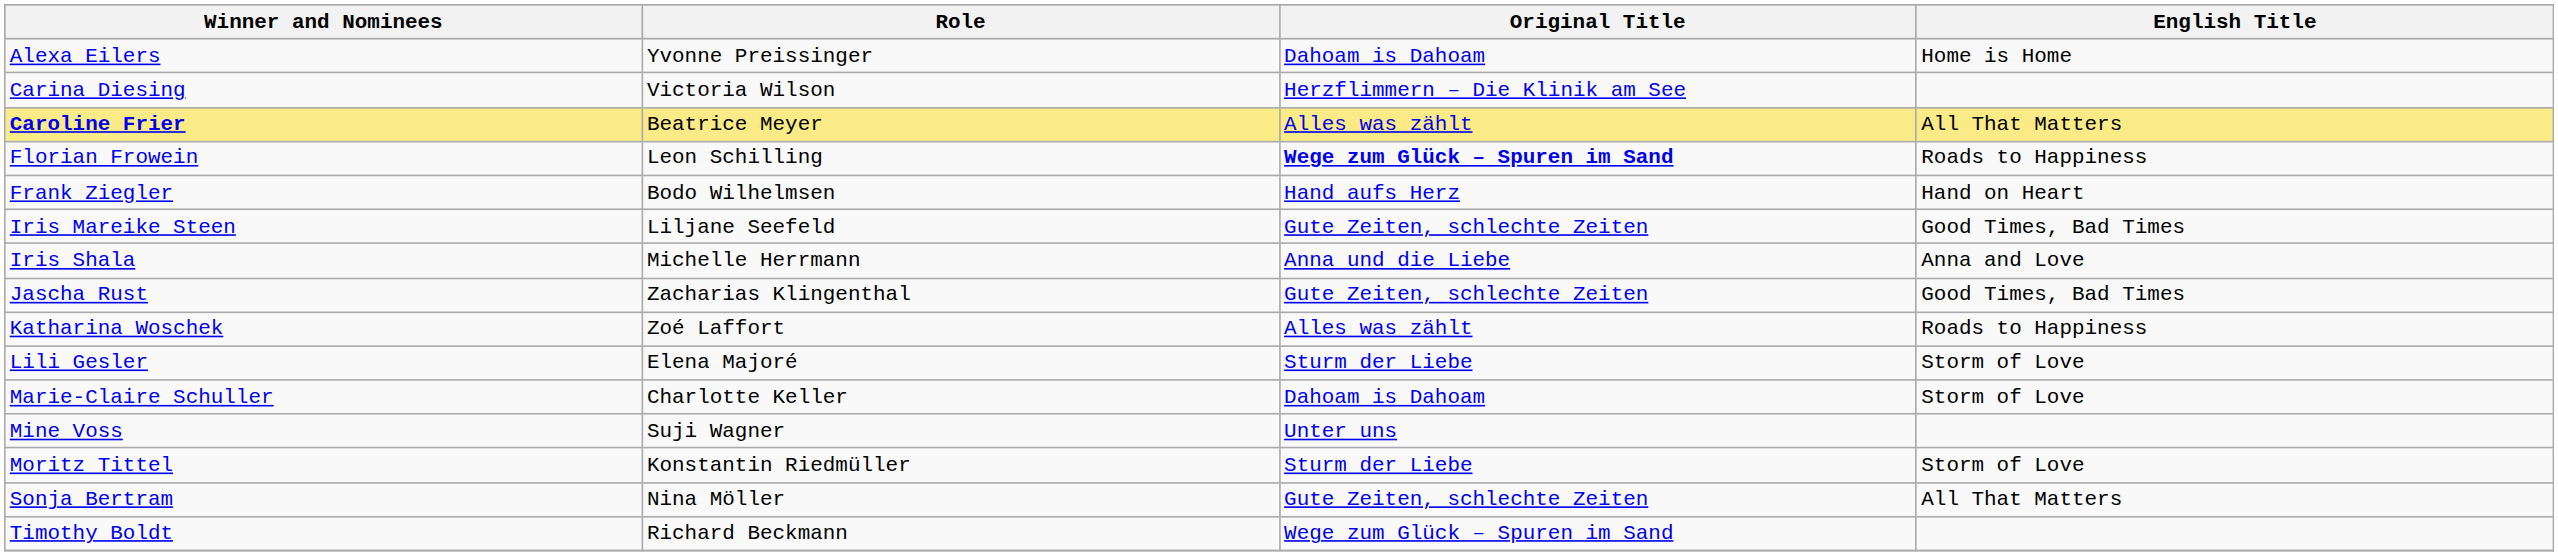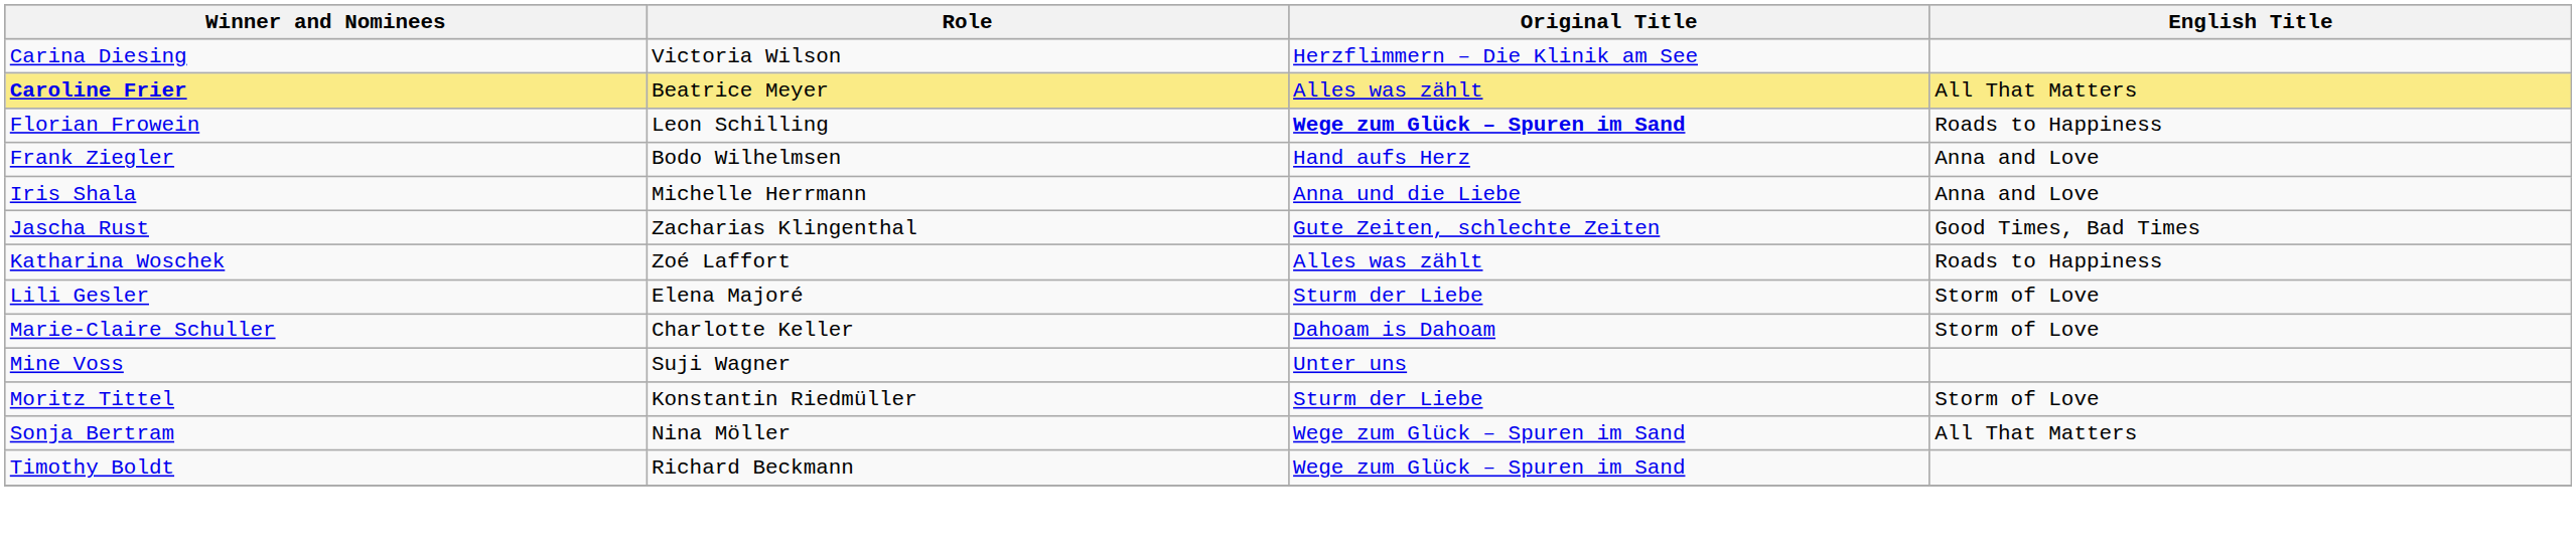 <table class="wikitable" width="100%">
 <tr bgcolor="#bebebe">
 <th width="25%">Winner and Nominees</th>
 <th width="25%">Role</th>
 <th width="25%">Original Title</th>
 <th width="25%">English Title</th>
-</tr>
-<tr>
-<td><a href='#'>Alexa Eilers</a></td>
-<td>Yvonne Preissinger</td>
-<td><a href='#'>Dahoam is Dahoam</a></td>
-<td>Home is Home</td>
 </tr>
 <tr>
 <td><a href='#'>Carina Diesing</a></td>
 <td>Victoria Wilson</td>
 <td><a href='#'>Herzflimmern – Die Klinik am See</a></td>
 <td></td>
 </tr>
 <tr style="background:#FAEB86">
 <td><strong><a href='#'>Caroline Frier</a></strong></td>
 <td>Beatrice Meyer</td>
 <td><a href='#'>Alles was zählt</a></td>
 <td>All That Matters</td>
 </tr>
 <tr>
 <td><a href='#'>Florian Frowein</a></td>
 <td>Leon Schilling</td>
 <td><strong><a href='#'>Wege zum Glück – Spuren im Sand</a></strong></td>
 <td>Roads to Happiness</td>
 </tr>
 <tr>
 <td><a href='#'>Frank Ziegler</a></td>
 <td>Bodo Wilhelmsen</td>
 <td><a href='#'>Hand aufs Herz</a></td>
-<td>Hand on Heart</td>
-</tr>
-<tr>
-<td><a href='#'>Iris Mareike Steen</a></td>
-<td>Liljane Seefeld</td>
-<td><a href='#'>Gute Zeiten, schlechte Zeiten</a></td>
-<td>Good Times, Bad Times</td>
+<td>Anna and Love</td>
 </tr>
 <tr>
 <td><a href='#'>Iris Shala</a></td>
 <td>Michelle Herrmann</td>
 <td><a href='#'>Anna und die Liebe</a></td>
 <td>Anna and Love</td>
 </tr>
 <tr>
 <td><a href='#'>Jascha Rust</a></td>
 <td>Zacharias Klingenthal</td>
 <td><a href='#'>Gute Zeiten, schlechte Zeiten</a></td>
 <td>Good Times, Bad Times</td>
 </tr>
 <tr>
 <td><a href='#'>Katharina Woschek</a></td>
 <td>Zoé Laffort</td>
 <td><a href='#'>Alles was zählt</a></td>
 <td>Roads to Happiness</td>
 </tr>
 <tr>
 <td><a href='#'>Lili Gesler</a></td>
 <td>Elena Majoré</td>
 <td><a href='#'>Sturm der Liebe</a></td>
 <td>Storm of Love</td>
 </tr>
 <tr>
 <td><a href='#'>Marie-Claire Schuller</a></td>
 <td>Charlotte Keller</td>
 <td><a href='#'>Dahoam is Dahoam</a></td>
 <td>Storm of Love</td>
 </tr>
 <tr>
 <td><a href='#'>Mine Voss</a></td>
 <td>Suji Wagner</td>
 <td><a href='#'>Unter uns</a></td>
 <td></td>
 </tr>
 <tr>
 <td><a href='#'>Moritz Tittel</a></td>
 <td>Konstantin Riedmüller</td>
 <td><a href='#'>Sturm der Liebe</a></td>
 <td>Storm of Love</td>
 </tr>
 <tr>
 <td><a href='#'>Sonja Bertram</a></td>
 <td>Nina Möller</td>
-<td><a href='#'>Gute Zeiten, schlechte Zeiten</a></td>
+<td><a href='#'>Wege zum Glück – Spuren im Sand</a></td>
 <td>All That Matters</td>
 </tr>
 <tr>
 <td><a href='#'>Timothy Boldt</a></td>
 <td>Richard Beckmann</td>
 <td><a href='#'>Wege zum Glück – Spuren im Sand</a></td>
 <td></td>
 </tr>
 <tr>
 </tr>
 </table>
